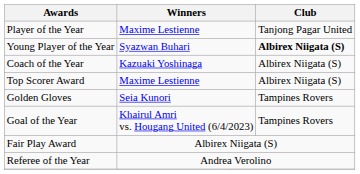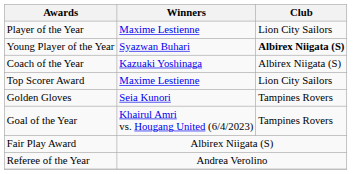 <table class="wikitable">
 <tr>
 <th>Awards</th>
 <th>Winners</th>
 <th>Club</th>
 </tr>
 <tr>
 <td>Player of the Year</td>
 <td> <a href='#'>Maxime Lestienne</a></td>
-<td>Tanjong Pagar United</td>
+<td>Lion City Sailors</td>
 </tr>
 <tr>
 <td>Young Player of the Year</td>
 <td> <a href='#'>Syazwan Buhari</a></td>
 <td><strong>Albirex Niigata (S)</strong></td>
 </tr>
 <tr>
 <td>Coach of the Year</td>
 <td> <a href='#'>Kazuaki Yoshinaga</a></td>
 <td>Albirex Niigata (S)</td>
 </tr>
 <tr>
 <td>Top Scorer Award</td>
 <td> <a href='#'>Maxime Lestienne</a></td>
-<td>Albirex Niigata (S)</td>
+<td>Lion City Sailors</td>
 </tr>
 <tr>
 <td>Golden Gloves</td>
 <td> <a href='#'>Seia Kunori</a></td>
 <td>Tampines Rovers</td>
 </tr>
 <tr>
 <td>Goal of the Year</td>
 <td> <a href='#'>Khairul Amri</a> <br> vs. <a href='#'>Hougang United</a> (6/4/2023)</td>
 <td>Tampines Rovers</td>
 </tr>
 <tr>
 <td>Fair Play Award</td>
 <td colspan=2 align=center> Albirex Niigata (S)</td>
 </tr>
 <tr>
 <td>Referee of the Year</td>
 <td colspan=2 align=center> Andrea Verolino</td>
 </tr>
 <tr>
 </tr>
 </table>
